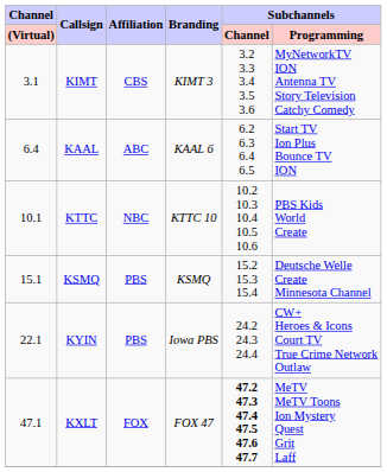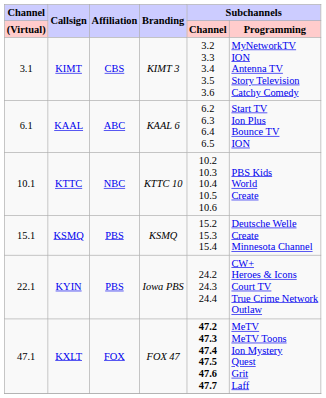 <table class=wikitable style="text-align:center">
 <tr>
 <th style="background:#ccccff;">Channel</th>
 <th style="background:#ccccff;" rowspan="2">Callsign</th>
 <th style="background:#ccccff;" rowspan="2">Affiliation</th>
 <th style="background:#ccccff;" rowspan="2">Branding</th>
 <th style="background:#ccccff;" colspan="2">Subchannels</th>
 </tr>
 <tr>
 <th style="background:#ffcccc;">(Virtual)</th>
 <th style="background:#ffcccc;">Channel</th>
 <th style="background:#ffcccc">Programming</th>
 </tr>
 <tr>
 <td>3.1</td>
 <td><a href='#'>KIMT</a></td>
 <td><a href='#'>CBS</a></td>
 <td><em>KIMT 3</em></td>
 <td>3.2<br>3.3<br>3.4<br>3.5<br>3.6</td>
 <td style="text-align:left"><a href='#'>MyNetworkTV</a><br><a href='#'>ION</a><br><a href='#'>Antenna TV</a><br><a href='#'>Story Television</a><br><a href='#'>Catchy Comedy</a></td>
 </tr>
 <tr>
-<td>6.4</td>
+<td>6.1</td>
 <td><a href='#'>KAAL</a></td>
 <td><a href='#'>ABC</a></td>
 <td><em>KAAL 6</em></td>
 <td>6.2<br>6.3<br>6.4<br>6.5</td>
 <td style="text-align:left"><a href='#'>Start TV</a><br><a href='#'>Ion Plus</a><br><a href='#'>Bounce TV</a><br><a href='#'>ION</a></td>
 </tr>
 <tr>
 <td>10.1</td>
 <td><a href='#'>KTTC</a></td>
 <td><a href='#'>NBC</a></td>
 <td><em>KTTC 10</em></td>
 <td>10.2<br>10.3<br>10.4<br>10.5<br>10.6</td>
 <td style="text-align:left"><a href='#'>PBS Kids</a><br><a href='#'>World</a><br><a href='#'>Create</a></td>
 </tr>
 <tr>
 <td>15.1</td>
 <td><a href='#'>KSMQ</a></td>
 <td><a href='#'>PBS</a></td>
 <td><em>KSMQ</em></td>
 <td>15.2<br>15.3<br>15.4</td>
 <td style="text-align:left"><a href='#'>Deutsche Welle</a><br><a href='#'>Create</a><br><a href='#'>Minnesota Channel</a></td>
 </tr>
 <tr>
 <td>22.1</td>
 <td><a href='#'>KYIN</a></td>
 <td><a href='#'>PBS</a></td>
 <td><em>Iowa PBS</em></td>
 <td>24.2<br>24.3<br>24.4</td>
 <td style="text-align:left"><a href='#'>CW+</a><br><a href='#'>Heroes & Icons</a><br><a href='#'>Court TV</a><br><a href='#'>True Crime Network</a><br><a href='#'>Outlaw</a></td>
 </tr>
 <tr>
 <td>47.1</td>
 <td><a href='#'>KXLT</a></td>
 <td><a href='#'>FOX</a></td>
 <td><em>FOX 47</em></td>
 <td><strong>47.2<br>47.3<br>47.4<br>47.5<br>47.6<br>47.7</strong></td>
 <td style="text-align:left"><a href='#'>MeTV</a><br><a href='#'>MeTV Toons</a><br><a href='#'>Ion Mystery</a><br><a href='#'>Quest</a><br><a href='#'>Grit</a><br><a href='#'>Laff</a></td>
 </tr>
 <tr>
 </tr>
 </table>
